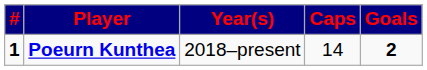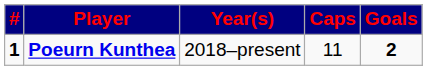 <table class="wikitable sortable">
 <tr>
 <th style="background:#000080;color:red">#</th>
 <th style="background:#000080;color:red">Player</th>
 <th style="background:#000080;color:red">Year(s)</th>
 <th style="background:#000080;color:red">Caps</th>
 <th style="background:#000080;color:red">Goals</th>
 </tr>
 <tr>
 <td align=center><strong>1</strong></td>
 <td><strong><a href='#'>Poeurn Kunthea</a></strong></td>
 <td>2018–present</td>
-<td align=center>14</td>
+<td align=center>11</td>
 <td align=center><strong>2</strong></td>
 </tr>
 </table>
